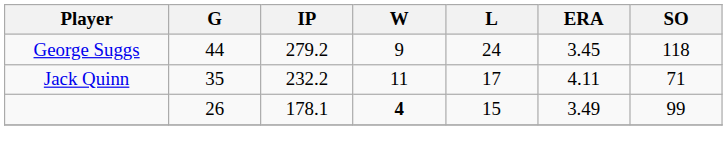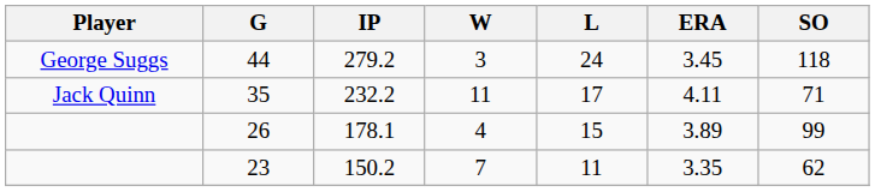 <table class="wikitable sortable">
 <tr>
 <th bgcolor="#DDDDFF" width="16%">Player</th>
 <th bgcolor="#DDDDFF" width="9%">G</th>
 <th bgcolor="#DDDDFF" width="9%">IP</th>
 <th bgcolor="#DDDDFF" width="9%">W</th>
 <th bgcolor="#DDDDFF" width="9%">L</th>
 <th bgcolor="#DDDDFF" width="9%">ERA</th>
 <th bgcolor="#DDDDFF" width="9%">SO</th>
 </tr>
 <tr align="center">
 <td><a href='#'>George Suggs</a></td>
 <td>44</td>
 <td>279.2</td>
-<td>9</td>
+<td>3</td>
 <td>24</td>
 <td>3.45</td>
 <td>118</td>
 </tr>
 <tr align="center">
 <td><a href='#'>Jack Quinn</a></td>
 <td>35</td>
 <td>232.2</td>
 <td>11</td>
 <td>17</td>
 <td>4.11</td>
 <td>71</td>
 </tr>
 <tr align="center">
 <td></td>
 <td>26</td>
 <td>178.1</td>
-<td><strong>4</strong></td>
+<td>4</td>
 <td>15</td>
-<td>3.49</td>
+<td>3.89</td>
 <td>99</td>
+</tr>
+<tr align="center">
+<td></td>
+<td>23</td>
+<td>150.2</td>
+<td>7</td>
+<td>11</td>
+<td>3.35</td>
+<td>62</td>
 </tr>
 <tr align="center">
 </tr>
 </table>
